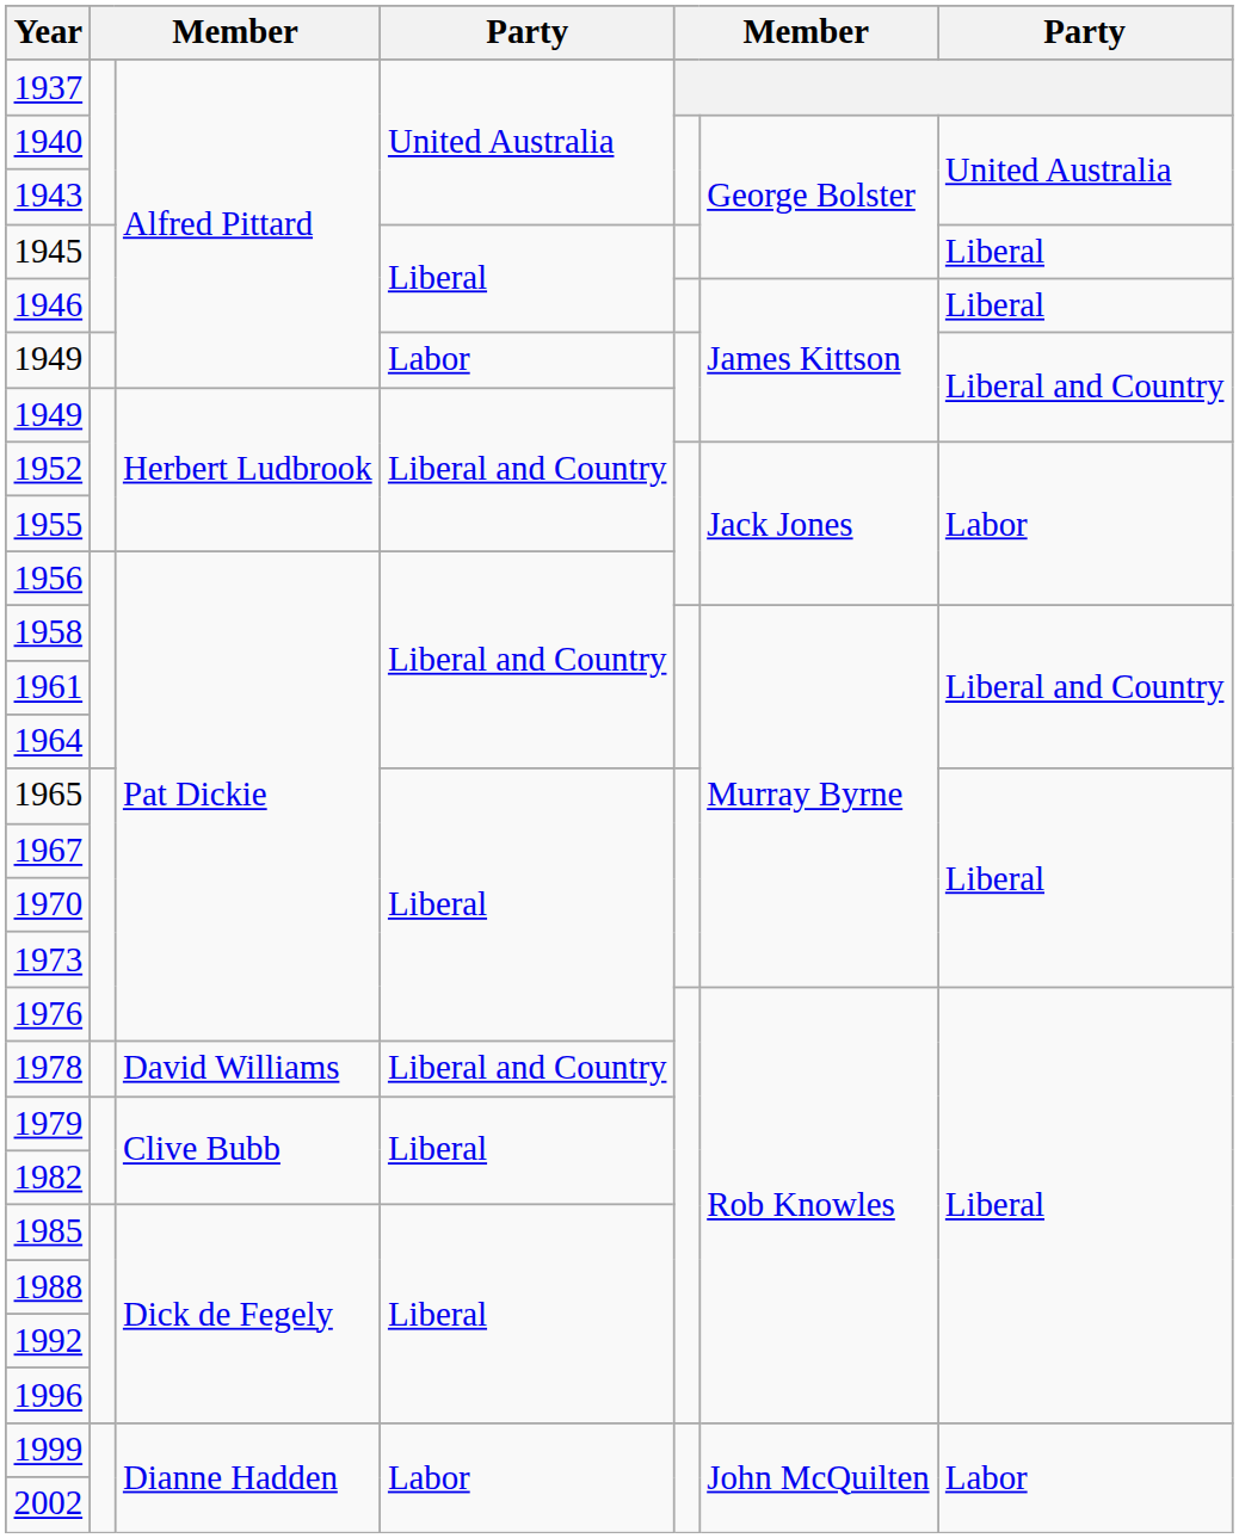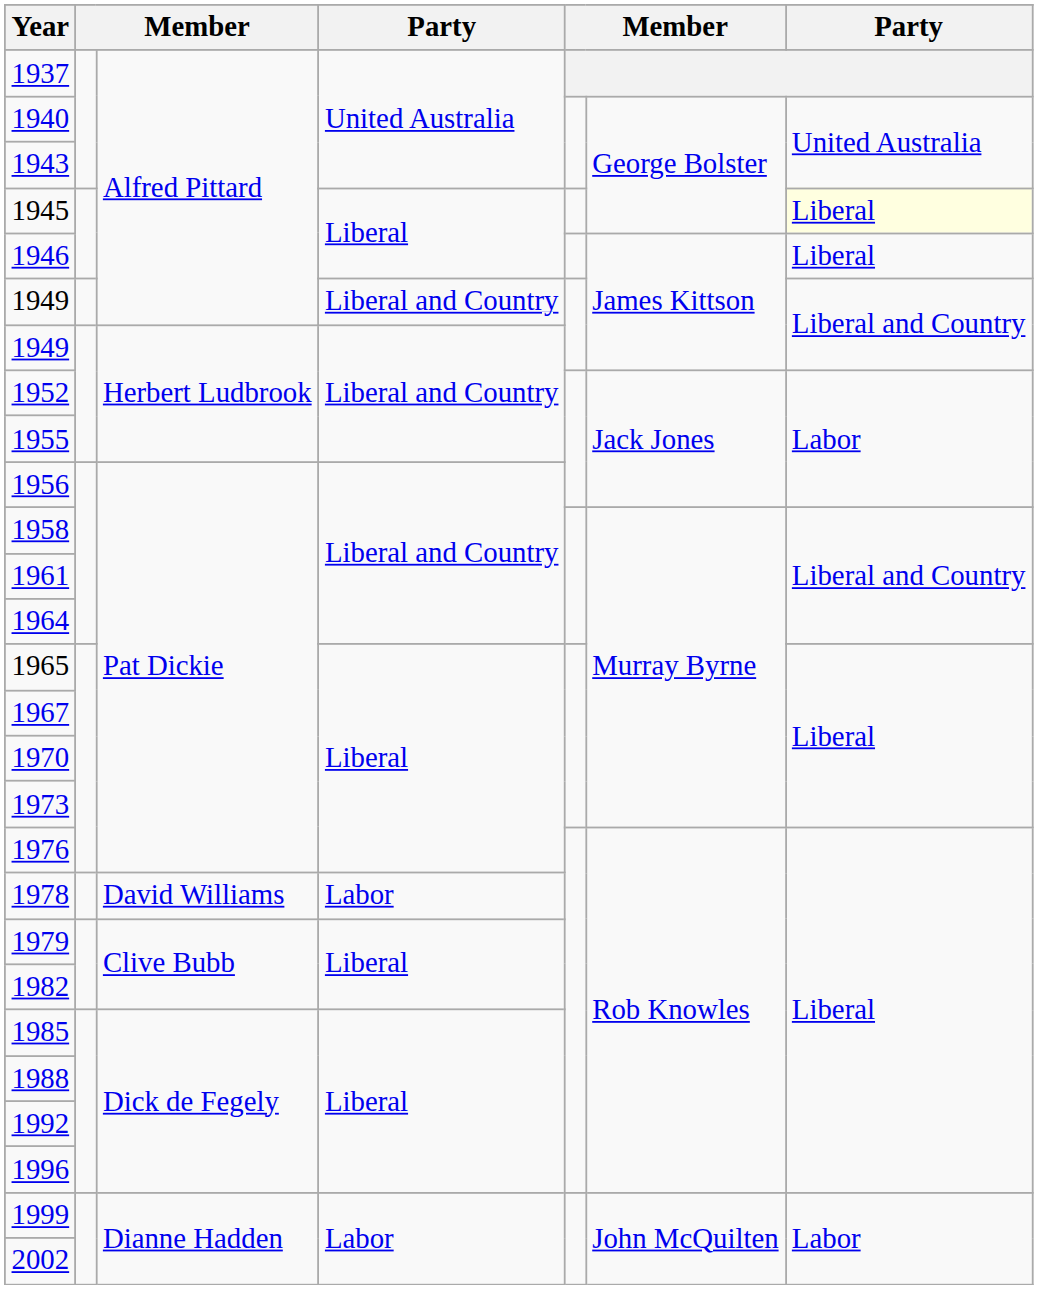 <table class="wikitable">
 <tr>
 <th>Year</th>
 <th colspan="2">Member</th>
 <th>Party</th>
 <th colspan="2">Member</th>
 <th>Party</th>
 </tr>
 <tr>
 <td><a href='#'>1937</a></td>
 <td rowspan="3" > </td>
 <td rowspan="6"><a href='#'>Alfred Pittard</a></td>
 <td rowspan="3"><a href='#'>United Australia</a></td>
 <th colspan="3"></th>
 </tr>
 <tr>
 <td><a href='#'>1940</a></td>
 <td rowspan="2" > </td>
 <td rowspan="3"><a href='#'>George Bolster</a></td>
 <td rowspan="2"><a href='#'>United Australia</a></td>
 </tr>
 <tr>
 <td><a href='#'>1943</a></td>
 </tr>
 <tr>
 <td>1945</td>
 <td rowspan="2" > </td>
 <td rowspan="2"><a href='#'>Liberal</a></td>
 <td> </td>
-<td><a href='#'>Liberal</a></td>
+<td style="background: lightyellow;"><a href='#'>Liberal</a></td>
 </tr>
 <tr>
 <td><a href='#'>1946</a></td>
 <td> </td>
 <td rowspan="3"><a href='#'>James Kittson</a></td>
 <td><a href='#'>Liberal</a></td>
 </tr>
 <tr>
 <td>1949</td>
 <td> </td>
-<td><a href='#'>Labor</a></td>
+<td><a href='#'>Liberal and Country</a></td>
 <td rowspan="2" > </td>
 <td rowspan="2"><a href='#'>Liberal and Country</a></td>
 </tr>
 <tr>
 <td><a href='#'>1949</a></td>
 <td rowspan="3" > </td>
 <td rowspan="3"><a href='#'>Herbert Ludbrook</a></td>
 <td rowspan="3"><a href='#'>Liberal and Country</a></td>
 </tr>
 <tr>
 <td><a href='#'>1952</a></td>
 <td rowspan="3" > </td>
 <td rowspan="3"><a href='#'>Jack Jones</a></td>
 <td rowspan="3"><a href='#'>Labor</a></td>
 </tr>
 <tr>
 <td><a href='#'>1955</a></td>
 </tr>
 <tr>
 <td><a href='#'>1956</a></td>
 <td rowspan="4" > </td>
 <td rowspan="9"><a href='#'>Pat Dickie</a></td>
 <td rowspan="4"><a href='#'>Liberal and Country</a></td>
 </tr>
 <tr>
 <td><a href='#'>1958</a></td>
 <td rowspan="3" > </td>
 <td rowspan="7"><a href='#'>Murray Byrne</a></td>
 <td rowspan="3"><a href='#'>Liberal and Country</a></td>
 </tr>
 <tr>
 <td><a href='#'>1961</a></td>
 </tr>
 <tr>
 <td><a href='#'>1964</a></td>
 </tr>
 <tr>
 <td>1965</td>
 <td rowspan="5" > </td>
 <td rowspan="5"><a href='#'>Liberal</a></td>
 <td rowspan="4" > </td>
 <td rowspan="4"><a href='#'>Liberal</a></td>
 </tr>
 <tr>
 <td><a href='#'>1967</a></td>
 </tr>
 <tr>
 <td><a href='#'>1970</a></td>
 </tr>
 <tr>
 <td><a href='#'>1973</a></td>
 </tr>
 <tr>
 <td><a href='#'>1976</a></td>
 <td rowspan="8" > </td>
 <td rowspan="8"><a href='#'>Rob Knowles</a></td>
 <td rowspan="8"><a href='#'>Liberal</a></td>
 </tr>
 <tr>
 <td><a href='#'>1978</a></td>
 <td> </td>
 <td><a href='#'>David Williams</a></td>
-<td><a href='#'>Liberal and Country</a></td>
+<td><a href='#'>Labor</a></td>
 </tr>
 <tr>
 <td><a href='#'>1979</a></td>
 <td rowspan="2" > </td>
 <td rowspan="2"><a href='#'>Clive Bubb</a></td>
 <td rowspan="2"><a href='#'>Liberal</a></td>
 </tr>
 <tr>
 <td><a href='#'>1982</a></td>
 </tr>
 <tr>
 <td><a href='#'>1985</a></td>
 <td rowspan="4" > </td>
 <td rowspan="4"><a href='#'>Dick de Fegely</a></td>
 <td rowspan="4"><a href='#'>Liberal</a></td>
 </tr>
 <tr>
 <td><a href='#'>1988</a></td>
 </tr>
 <tr>
 <td><a href='#'>1992</a></td>
 </tr>
 <tr>
 <td><a href='#'>1996</a></td>
 </tr>
 <tr>
 <td><a href='#'>1999</a></td>
 <td rowspan="2" > </td>
 <td rowspan="2"><a href='#'>Dianne Hadden</a></td>
 <td rowspan="2"><a href='#'>Labor</a></td>
 <td rowspan="2" > </td>
 <td rowspan="2"><a href='#'>John McQuilten</a></td>
 <td rowspan="2"><a href='#'>Labor</a></td>
 </tr>
 <tr>
 <td><a href='#'>2002</a></td>
 </tr>
 </table>
